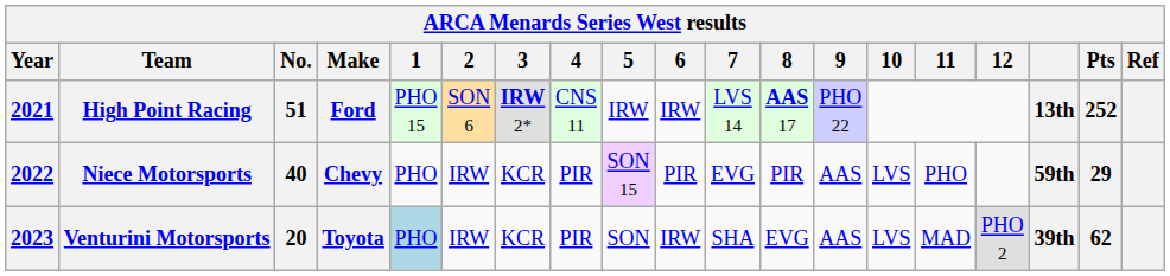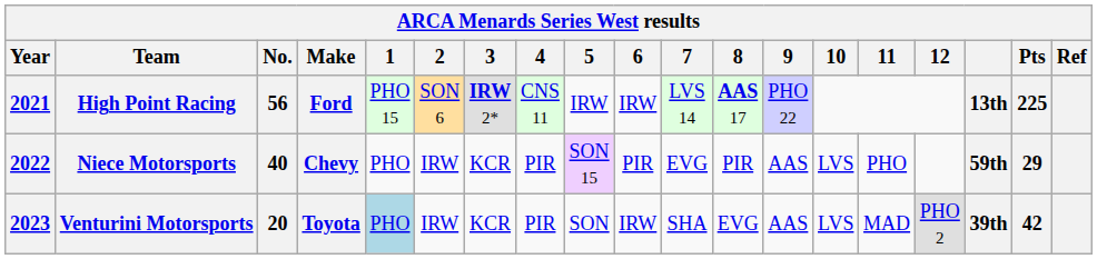 <table class="wikitable" style="text-align:center; font-size:75%">
 <tr>
 <th colspan=19><a href='#'>ARCA Menards Series West</a> results</th>
 </tr>
 <tr>
 <th>Year</th>
 <th>Team</th>
 <th>No.</th>
 <th>Make</th>
 <th>1</th>
 <th>2</th>
 <th>3</th>
 <th>4</th>
 <th>5</th>
 <th>6</th>
 <th>7</th>
 <th>8</th>
 <th>9</th>
 <th>10</th>
 <th>11</th>
 <th>12</th>
 <th></th>
 <th>Pts</th>
 <th>Ref</th>
 </tr>
 <tr>
 <th><a href='#'>2021</a></th>
 <th><a href='#'>High Point Racing</a></th>
-<th>51</th>
+<th>56</th>
 <th><a href='#'>Ford</a></th>
 <td style="background:#DFFFDF;"><a href='#'>PHO</a><br><small>15</small></td>
 <td style="background:#FFDF9F;"><a href='#'>SON</a><br><small>6</small></td>
 <td style="background:#DFDFDF;"><strong><a href='#'>IRW</a></strong><br><small>2*</small></td>
 <td style="background:#DFFFDF;"><a href='#'>CNS</a><br><small>11</small></td>
 <td><a href='#'>IRW</a></td>
 <td><a href='#'>IRW</a></td>
 <td style="background:#DFFFDF;"><a href='#'>LVS</a><br><small>14</small></td>
 <td style="background:#DFFFDF;"><strong><a href='#'>AAS</a></strong><br><small>17</small></td>
 <td style="background:#CFCFFF;"><a href='#'>PHO</a><br><small>22</small></td>
 <td colspan=3></td>
 <th>13th</th>
-<th>252</th>
+<th>225</th>
 <th></th>
 </tr>
 <tr>
 <th><a href='#'>2022</a></th>
 <th><a href='#'>Niece Motorsports</a></th>
 <th>40</th>
 <th><a href='#'>Chevy</a></th>
 <td><a href='#'>PHO</a></td>
 <td><a href='#'>IRW</a></td>
 <td><a href='#'>KCR</a></td>
 <td><a href='#'>PIR</a></td>
 <td style="background:#EFCFFF;"><a href='#'>SON</a><br><small>15</small></td>
 <td><a href='#'>PIR</a></td>
 <td><a href='#'>EVG</a></td>
 <td><a href='#'>PIR</a></td>
 <td><a href='#'>AAS</a></td>
 <td><a href='#'>LVS</a></td>
 <td><a href='#'>PHO</a></td>
 <td></td>
 <th>59th</th>
 <th>29</th>
 <th></th>
 </tr>
 <tr>
 <th><a href='#'>2023</a></th>
 <th><a href='#'>Venturini Motorsports</a></th>
 <th>20</th>
 <th><a href='#'>Toyota</a></th>
 <td style="background: lightblue;"><a href='#'>PHO</a></td>
 <td><a href='#'>IRW</a></td>
 <td><a href='#'>KCR</a></td>
 <td><a href='#'>PIR</a></td>
 <td><a href='#'>SON</a></td>
 <td><a href='#'>IRW</a></td>
 <td><a href='#'>SHA</a></td>
 <td><a href='#'>EVG</a></td>
 <td><a href='#'>AAS</a></td>
 <td><a href='#'>LVS</a></td>
 <td><a href='#'>MAD</a></td>
 <td style="background:#DFDFDF;"><a href='#'>PHO</a><br><small>2</small></td>
 <th>39th</th>
-<th>62</th>
+<th>42</th>
 <th></th>
 </tr>
 </table>
